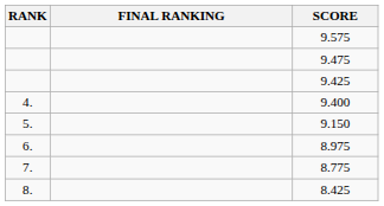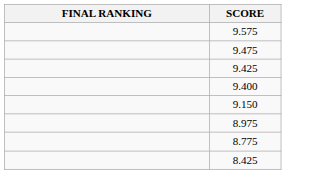 <table class="wikitable" style="font-size:95%;">
 <tr>
-<th>RANK</th>
 <th align="left" style="width: 18em">FINAL RANKING</th>
 <th align="center" style="width: 6em">SCORE</th>
 </tr>
 <tr>
-<td align="center"></td>
 <td></td>
 <td align="center">9.575</td>
 </tr>
 <tr>
-<td align="center"></td>
 <td></td>
 <td align="center">9.475</td>
 </tr>
 <tr>
-<td align="center"></td>
 <td></td>
 <td align="center">9.425</td>
 </tr>
 <tr>
-<td align="center">4.</td>
 <td></td>
 <td align="center">9.400</td>
 </tr>
 <tr>
-<td align="center">5.</td>
 <td></td>
 <td align="center">9.150</td>
 </tr>
 <tr>
-<td align="center">6.</td>
 <td></td>
 <td align="center">8.975</td>
 </tr>
 <tr>
-<td align="center">7.</td>
 <td></td>
 <td align="center">8.775</td>
 </tr>
 <tr>
-<td align="center">8.</td>
 <td></td>
 <td align="center">8.425</td>
 </tr>
 </table>
